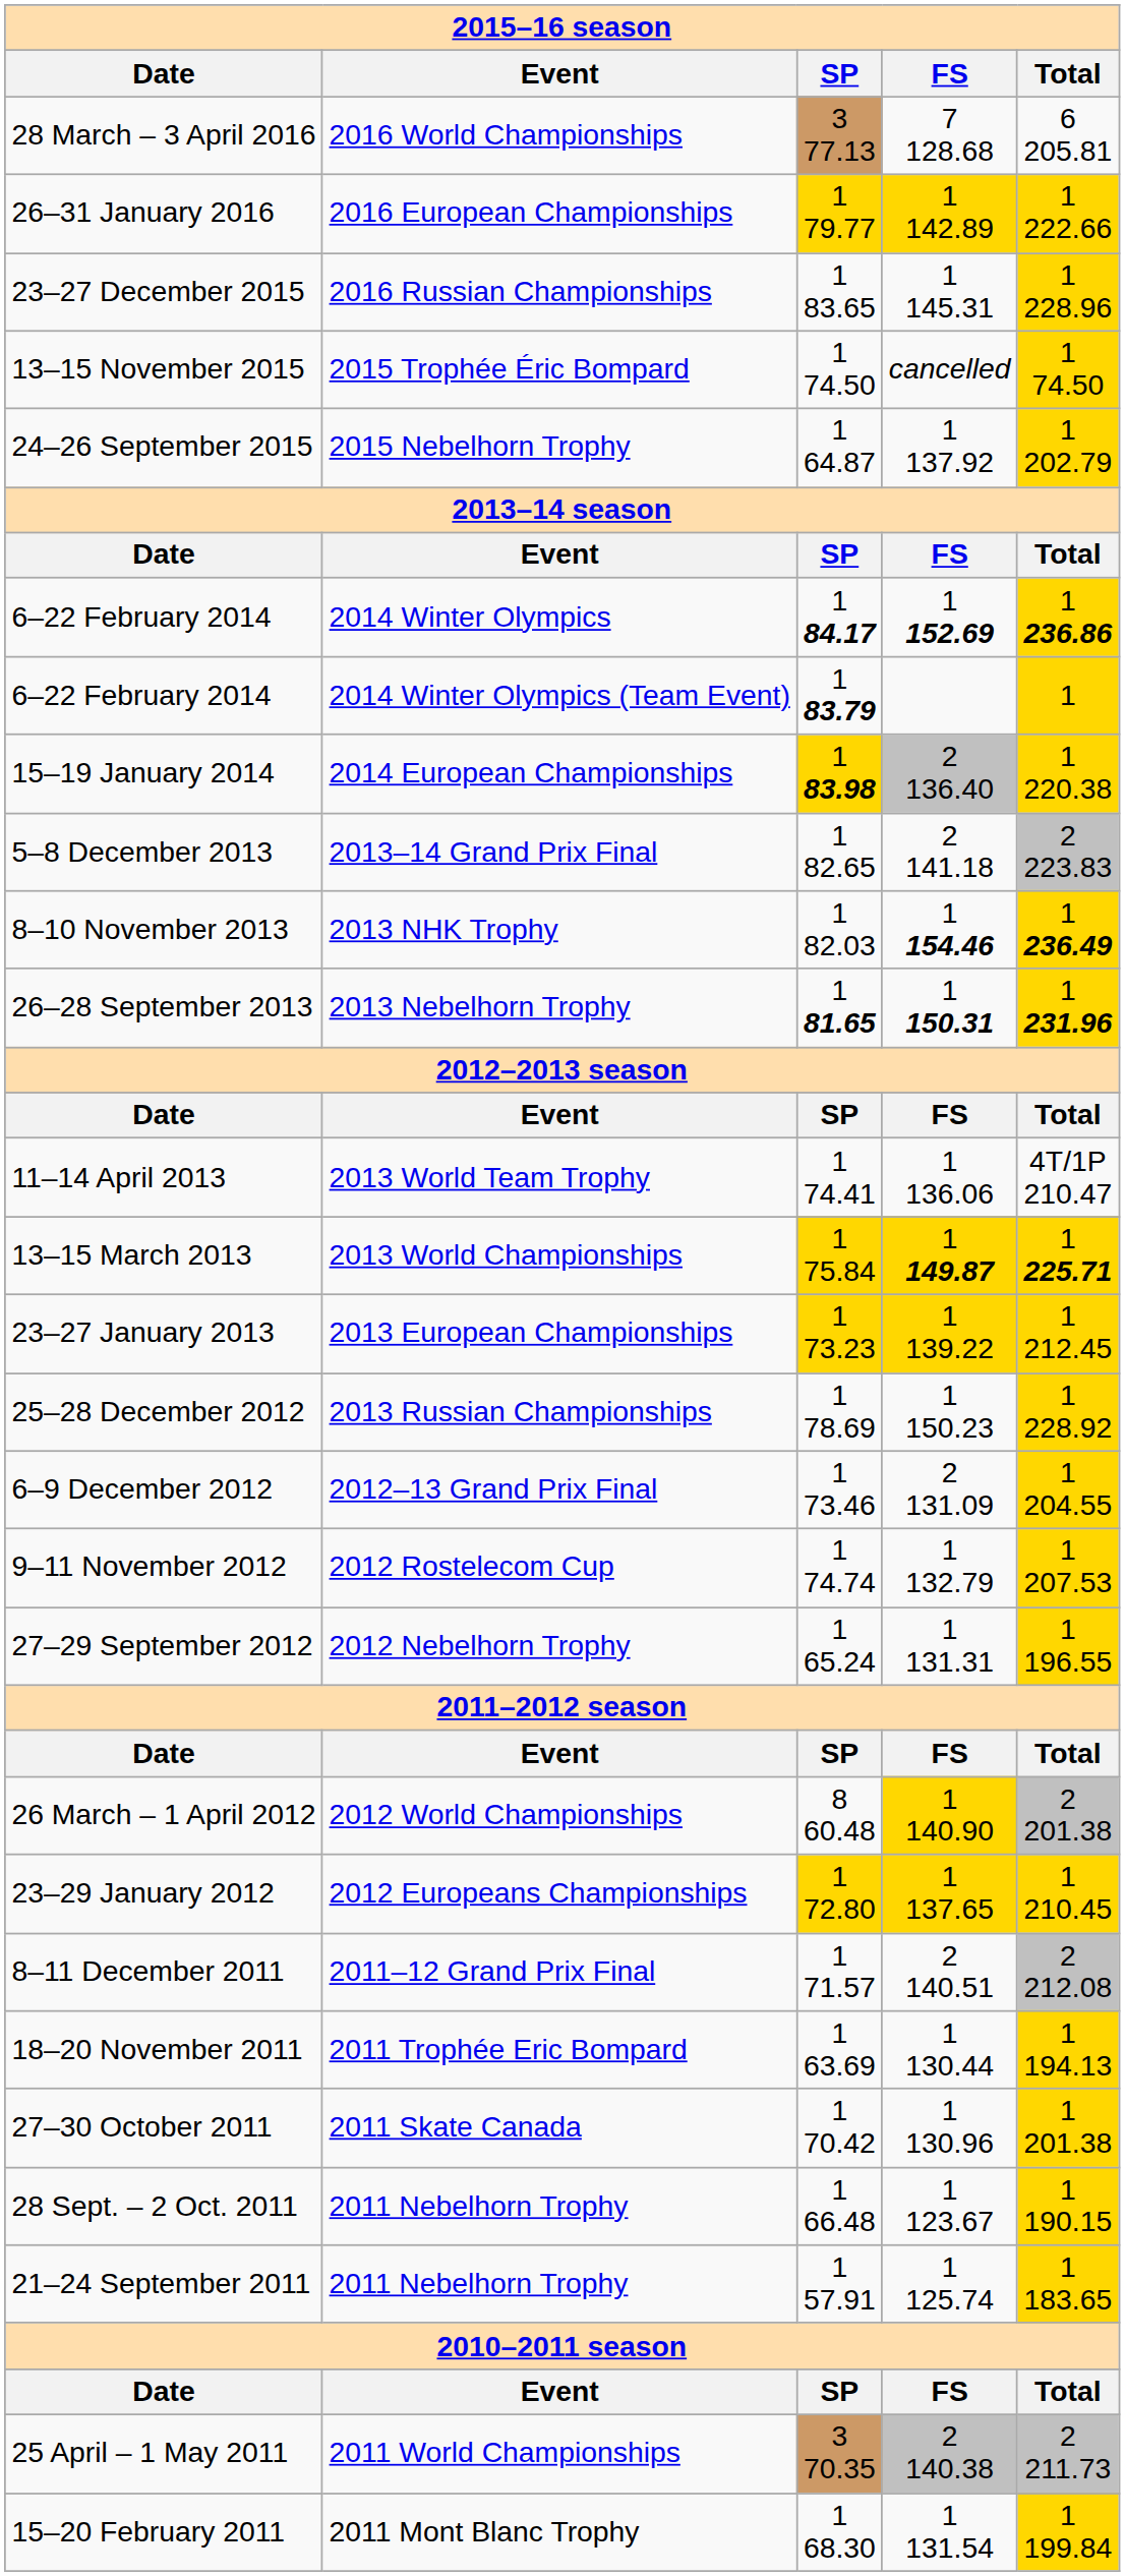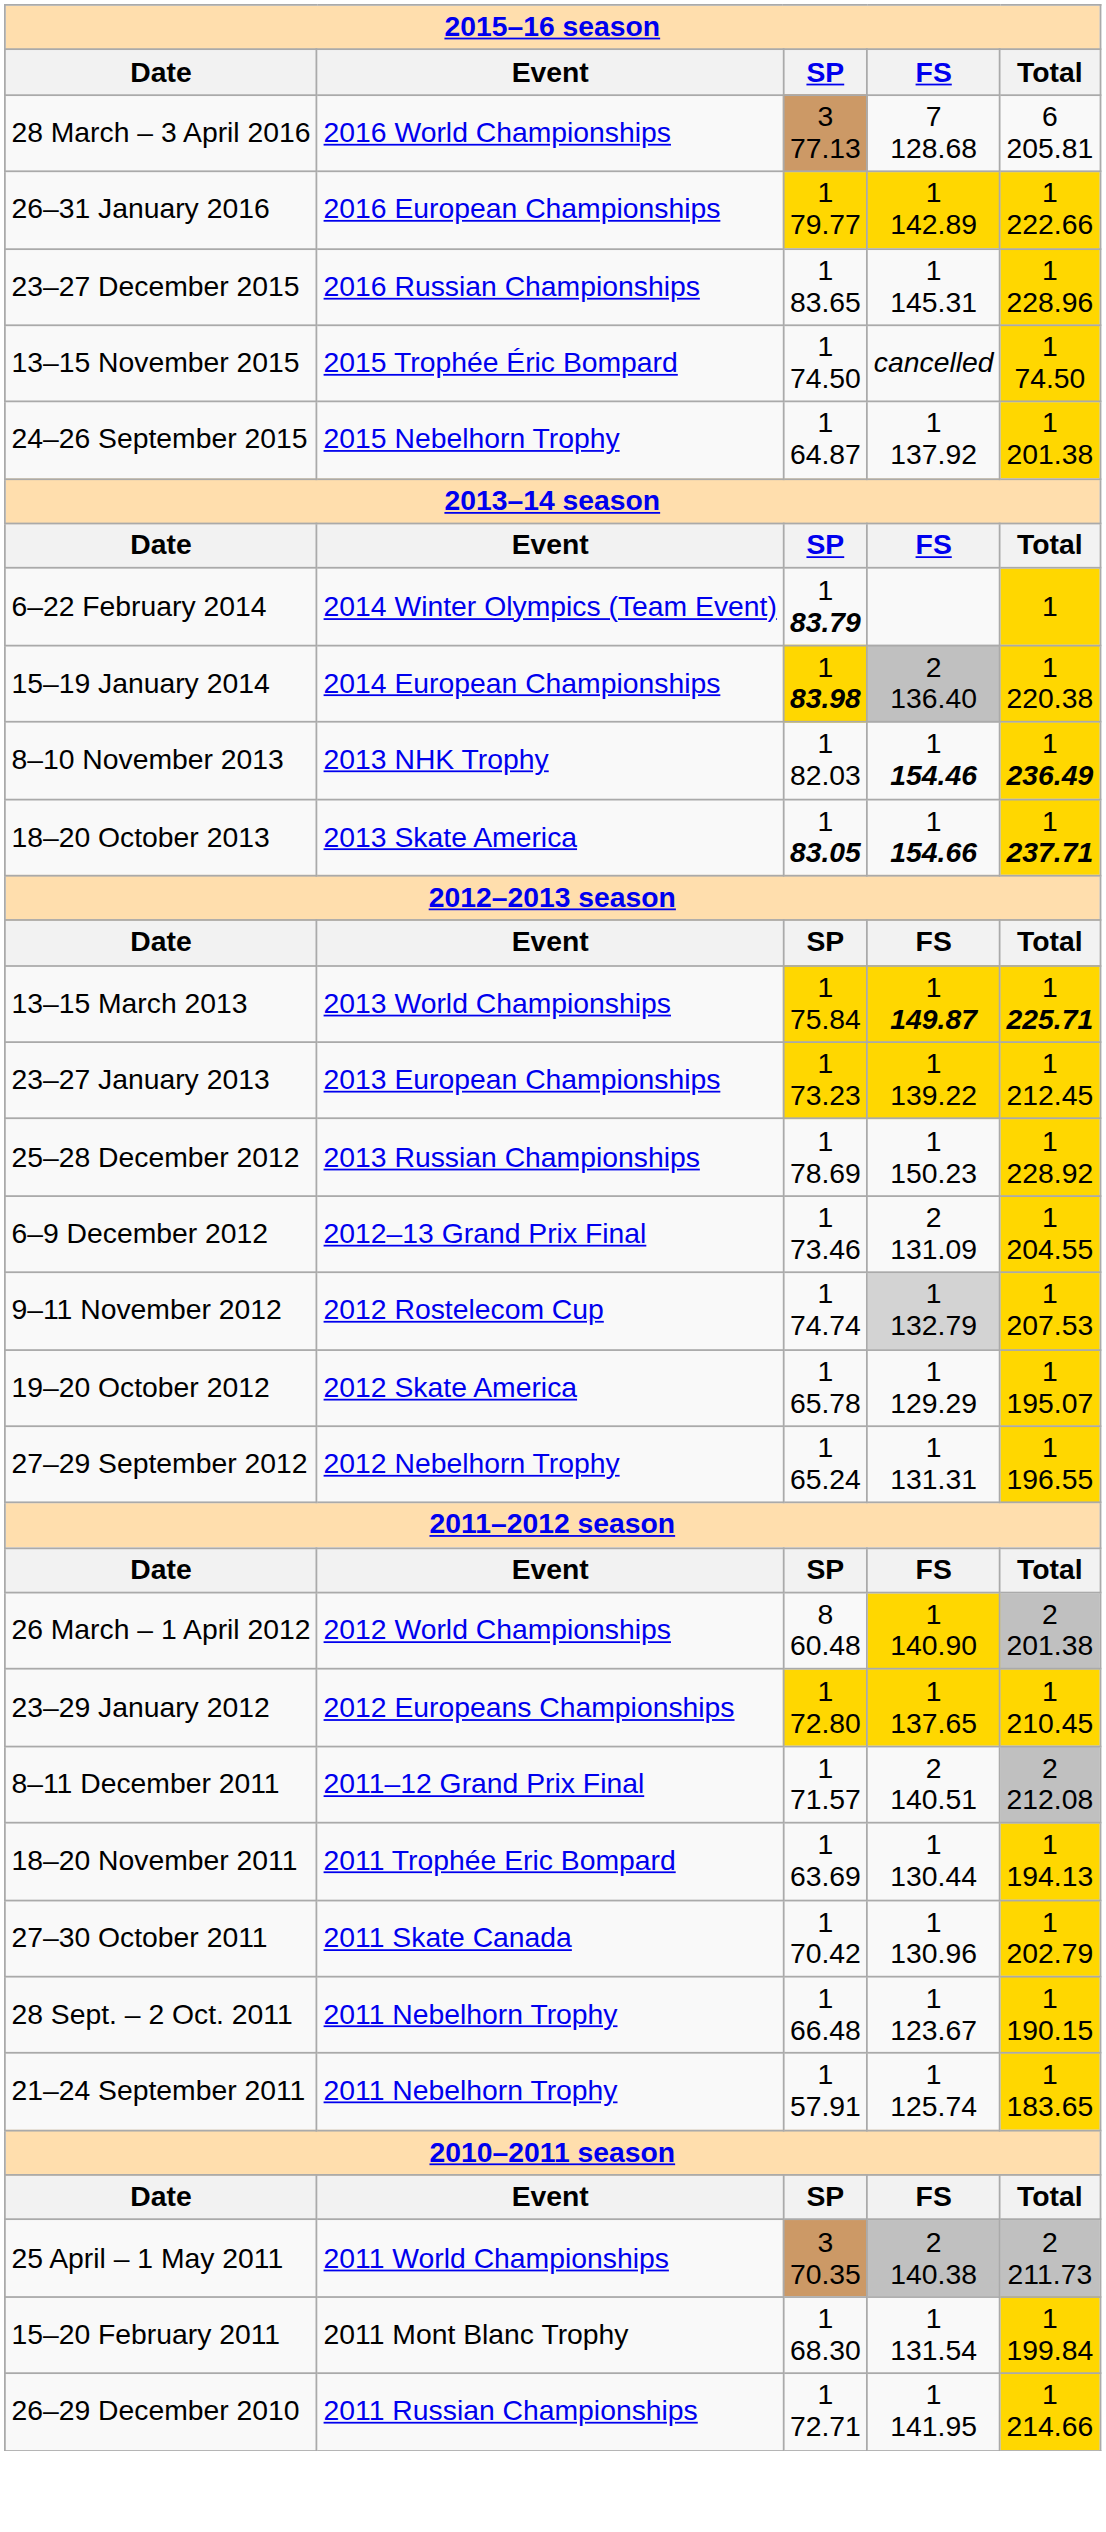 <table class="wikitable">
 <tr>
 <td style="background-color: #ffdead;" colspan=5 align=center><strong><a href='#'>2015–16 season</a></strong></td>
 </tr>
 <tr>
 <th>Date</th>
 <th>Event</th>
 <th><a href='#'>SP</a></th>
 <th><a href='#'>FS</a></th>
 <th>Total</th>
 </tr>
 <tr>
 <td>28 March – 3 April 2016</td>
 <td><a href='#'>2016 World Championships</a></td>
 <td align=center bgcolor=cc9966>3 <br> 77.13</td>
 <td align=center>7 <br> 128.68</td>
 <td align=center>6 <br> 205.81</td>
 </tr>
 <tr>
 <td>26–31 January 2016</td>
 <td><a href='#'>2016 European Championships</a></td>
 <td align=center bgcolor=gold>1 <br> 79.77</td>
 <td align=center bgcolor=gold>1 <br> 142.89</td>
 <td align=center bgcolor=gold>1 <br> 222.66</td>
 </tr>
 <tr>
 <td>23–27 December 2015</td>
 <td><a href='#'>2016 Russian Championships</a></td>
 <td align=center>1 <br> 83.65</td>
 <td align=center>1 <br> 145.31</td>
 <td align=center bgcolor=gold>1 <br> 228.96</td>
 </tr>
 <tr>
 <td>13–15 November 2015</td>
 <td><a href='#'>2015 Trophée Éric Bompard</a></td>
 <td align=center>1 <br> 74.50</td>
 <td align=center><em>cancelled</em></td>
 <td align=center bgcolor=gold>1 <br> 74.50</td>
 </tr>
 <tr>
 <td>24–26 September 2015</td>
 <td><a href='#'>2015 Nebelhorn Trophy</a></td>
 <td align=center>1 <br> 64.87</td>
 <td align=center>1 <br> 137.92</td>
-<td align=center bgcolor=gold>1 <br> 202.79</td>
+<td align=center bgcolor=gold>1 <br> 201.38</td>
 </tr>
 <tr>
 <td style="background-color: #ffdead;" colspan=5 align=center><strong><a href='#'>2013–14 season</a></strong></td>
 </tr>
 <tr>
 <th>Date</th>
 <th>Event</th>
 <th><a href='#'>SP</a></th>
 <th><a href='#'>FS</a></th>
 <th>Total</th>
-</tr>
-<tr>
-<td>6–22 February 2014</td>
-<td><a href='#'>2014 Winter Olympics</a></td>
-<td align=center>1 <br> <strong><em>84.17</em></strong></td>
-<td align=center>1 <br> <strong><em>152.69</em></strong></td>
-<td align=center bgcolor=gold>1 <br> <strong><em>236.86</em></strong></td>
 </tr>
 <tr>
 <td>6–22 February 2014</td>
 <td><a href='#'>2014 Winter Olympics (Team Event)</a></td>
 <td align=center>1 <br> <strong><em>83.79</em></strong></td>
 <td align=center><br></td>
 <td align=center bgcolor=gold>1 <br></td>
 </tr>
 <tr>
 <td>15–19 January 2014</td>
 <td><a href='#'>2014 European Championships</a></td>
 <td align=center bgcolor=gold>1 <br> <strong><em>83.98</em></strong></td>
 <td align=center bgcolor=silver>2 <br> 136.40</td>
 <td align=center bgcolor=gold>1 <br> 220.38</td>
 </tr>
 <tr>
-<td>5–8 December 2013</td>
-<td><a href='#'>2013–14 Grand Prix Final</a></td>
-<td align=center>1 <br> 82.65</td>
-<td align=center>2 <br> 141.18</td>
-<td align=center bgcolor=silver>2 <br> 223.83</td>
-</tr>
-<tr>
 <td>8–10 November 2013</td>
 <td><a href='#'>2013 NHK Trophy</a></td>
 <td align=center>1 <br> 82.03</td>
 <td align=center>1 <br> <strong><em>154.46</em></strong></td>
 <td align=center bgcolor=gold>1 <br> <strong><em>236.49</em></strong></td>
 </tr>
 <tr>
-<td>26–28 September 2013</td>
-<td><a href='#'>2013 Nebelhorn Trophy</a></td>
-<td align=center>1 <br> <strong><em>81.65</em></strong></td>
-<td align=center>1 <br> <strong><em>150.31</em></strong></td>
-<td align=center bgcolor=gold>1 <br> <strong><em>231.96</em></strong></td>
+<td>18–20 October 2013</td>
+<td><a href='#'>2013 Skate America</a></td>
+<td align=center>1 <br> <strong><em>83.05</em></strong></td>
+<td align=center>1 <br> <strong><em>154.66</em></strong></td>
+<td align=center bgcolor=gold>1 <br> <strong><em>237.71</em></strong></td>
 </tr>
 <tr>
 <td style="background-color: #ffdead;" colspan=5 align=center><strong><a href='#'>2012–2013 season</a></strong></td>
 </tr>
 <tr>
 <th>Date</th>
 <th>Event</th>
 <th>SP</th>
 <th>FS</th>
 <th>Total</th>
-</tr>
-<tr>
-<td>11–14 April 2013</td>
-<td><a href='#'>2013 World Team Trophy</a></td>
-<td align=center>1 <br> 74.41</td>
-<td align=center>1 <br> 136.06</td>
-<td align=center>4T/1P <br> 210.47</td>
 </tr>
 <tr>
 <td>13–15 March 2013</td>
 <td><a href='#'>2013 World Championships</a></td>
 <td align=center bgcolor=gold>1 <br> 75.84</td>
 <td align=center bgcolor=gold>1 <br> <strong><em>149.87</em></strong></td>
 <td align=center bgcolor=gold>1 <br> <strong><em>225.71</em></strong></td>
 </tr>
 <tr>
 <td>23–27 January 2013</td>
 <td><a href='#'>2013 European Championships</a></td>
 <td align=center bgcolor=gold>1 <br> 73.23</td>
 <td align=center bgcolor=gold>1 <br> 139.22</td>
 <td align=center bgcolor=gold>1 <br> 212.45</td>
 </tr>
 <tr>
 <td>25–28 December 2012</td>
 <td><a href='#'>2013 Russian Championships</a></td>
 <td align=center>1 <br> 78.69</td>
 <td align=center>1 <br> 150.23</td>
 <td align=center bgcolor=gold>1 <br> 228.92</td>
 </tr>
 <tr>
 <td>6–9 December 2012</td>
 <td><a href='#'>2012–13 Grand Prix Final</a></td>
 <td align=center>1 <br> 73.46</td>
 <td align=center>2 <br> 131.09</td>
 <td align=center bgcolor=gold>1 <br> 204.55</td>
 </tr>
 <tr>
 <td>9–11 November 2012</td>
 <td><a href='#'>2012 Rostelecom Cup</a></td>
 <td align=center>1 <br> 74.74</td>
-<td align=center>1 <br> 132.79</td>
+<td align=center style="background: lightgrey;">1 <br> 132.79</td>
 <td align=center bgcolor=gold>1 <br> 207.53</td>
+</tr>
+<tr>
+<td>19–20 October 2012</td>
+<td><a href='#'>2012 Skate America</a></td>
+<td align=center>1 <br> 65.78</td>
+<td align=center>1 <br> 129.29</td>
+<td align=center bgcolor=gold>1 <br> 195.07</td>
 </tr>
 <tr>
 <td>27–29 September 2012</td>
 <td><a href='#'>2012 Nebelhorn Trophy</a></td>
 <td align=center>1 <br> 65.24</td>
 <td align=center>1 <br> 131.31</td>
 <td align=center bgcolor=gold>1 <br> 196.55</td>
 </tr>
 <tr>
 <td style="background-color: #ffdead;" colspan=5 align=center><strong><a href='#'>2011–2012 season</a></strong></td>
 </tr>
 <tr>
 <th>Date</th>
 <th>Event</th>
 <th>SP</th>
 <th>FS</th>
 <th>Total</th>
 </tr>
 <tr>
 <td>26 March – 1 April 2012</td>
 <td><a href='#'>2012 World Championships</a></td>
 <td align=center>8 <br> 60.48</td>
 <td align=center bgcolor=gold>1 <br> 140.90</td>
 <td align=center bgcolor=silver>2 <br> 201.38</td>
 </tr>
 <tr>
 <td>23–29 January 2012</td>
 <td><a href='#'>2012 Europeans Championships</a></td>
 <td align=center bgcolor=gold>1 <br> 72.80</td>
 <td align=center bgcolor=gold>1 <br> 137.65</td>
 <td align=center bgcolor=gold>1 <br> 210.45</td>
 </tr>
 <tr>
 <td>8–11 December 2011</td>
 <td><a href='#'>2011–12 Grand Prix Final</a></td>
 <td align=center>1 <br> 71.57</td>
 <td align=center>2 <br> 140.51</td>
 <td align=center bgcolor=silver>2 <br> 212.08</td>
 </tr>
 <tr>
 <td>18–20 November 2011</td>
 <td><a href='#'>2011 Trophée Eric Bompard</a></td>
 <td align=center>1 <br> 63.69</td>
 <td align=center>1 <br> 130.44</td>
 <td align=center bgcolor=gold>1 <br> 194.13</td>
 </tr>
 <tr>
 <td>27–30 October 2011</td>
 <td><a href='#'>2011 Skate Canada</a></td>
 <td align=center>1 <br> 70.42</td>
 <td align=center>1 <br> 130.96</td>
-<td align=center bgcolor=gold>1 <br> 201.38</td>
+<td align=center bgcolor=gold>1 <br> 202.79</td>
 </tr>
 <tr>
 <td>28 Sept. – 2 Oct. 2011</td>
 <td><a href='#'>2011 Nebelhorn Trophy</a></td>
 <td align=center>1 <br> 66.48</td>
 <td align=center>1 <br> 123.67</td>
 <td align=center bgcolor=gold>1 <br> 190.15</td>
 </tr>
 <tr>
 <td>21–24 September 2011</td>
 <td><a href='#'>2011 Nebelhorn Trophy</a></td>
 <td align=center>1 <br> 57.91</td>
 <td align=center>1 <br> 125.74</td>
 <td align=center bgcolor=gold>1 <br> 183.65</td>
 </tr>
 <tr>
 <td style="background-color: #ffdead;" colspan=5 align=center><strong><a href='#'>2010–2011 season</a></strong></td>
 </tr>
 <tr>
 <th>Date</th>
 <th>Event</th>
 <th>SP</th>
 <th>FS</th>
 <th>Total</th>
 </tr>
 <tr>
 <td>25 April – 1 May 2011</td>
 <td><a href='#'>2011 World Championships</a></td>
 <td align=center bgcolor=cc9966>3 <br> 70.35</td>
 <td align=center bgcolor=silver>2 <br> 140.38</td>
 <td align=center bgcolor=silver>2 <br> 211.73</td>
 </tr>
 <tr>
 <td>15–20 February 2011</td>
 <td>2011 Mont Blanc Trophy</td>
 <td align=center>1 <br> 68.30</td>
 <td align=center>1 <br> 131.54</td>
 <td align=center bgcolor=gold>1 <br> 199.84</td>
 </tr>
+<tr>
+<td>26–29 December 2010</td>
+<td><a href='#'>2011 Russian Championships</a></td>
+<td align=center>1 <br> 72.71</td>
+<td align=center>1 <br> 141.95</td>
+<td align=center bgcolor=gold>1 <br> 214.66</td>
+</tr>
 </table>
